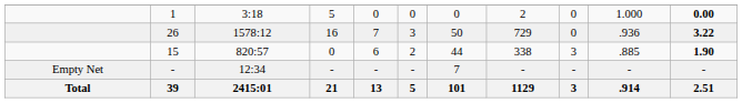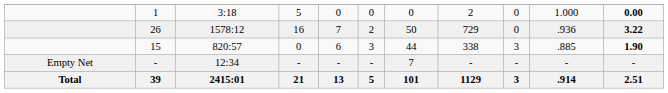 <table class="wikitable sortable" width ="1000">
 <tr align="center">
 </tr>
 <tr align="center" bgcolor="">
 <td></td>
 <td>1</td>
 <td>3:18</td>
 <td>5</td>
 <td>0</td>
 <td>0</td>
 <td>0</td>
 <td>2</td>
 <td>0</td>
 <td>1.000</td>
 <td><strong>0.00</strong></td>
 </tr>
 <tr align="center" bgcolor="f0f0f0">
 <td></td>
 <td>26</td>
 <td>1578:12</td>
 <td>16</td>
 <td>7</td>
-<td>3</td>
+<td>2</td>
 <td>50</td>
 <td>729</td>
 <td>0</td>
 <td>.936</td>
 <td><strong>3.22</strong></td>
 </tr>
 <tr align="center" bgcolor="">
 <td></td>
 <td>15</td>
 <td>820:57</td>
 <td>0</td>
 <td>6</td>
-<td>2</td>
+<td>3</td>
 <td>44</td>
 <td>338</td>
 <td>3</td>
 <td>.885</td>
 <td><strong>1.90</strong></td>
 </tr>
 <tr align="center" bgcolor="f0f0f0">
 <td>Empty Net</td>
 <td>-</td>
 <td>12:34</td>
 <td>-</td>
 <td>-</td>
 <td>-</td>
 <td>7</td>
 <td>-</td>
 <td>-</td>
 <td>-</td>
 <td>-</td>
 </tr>
 <tr>
 <th>Total</th>
 <th>39</th>
 <th>2415:01</th>
 <th>21</th>
 <th>13</th>
 <th>5</th>
 <th>101</th>
 <th>1129</th>
 <th>3</th>
 <th>.914</th>
 <th>2.51</th>
 </tr>
 </table>
